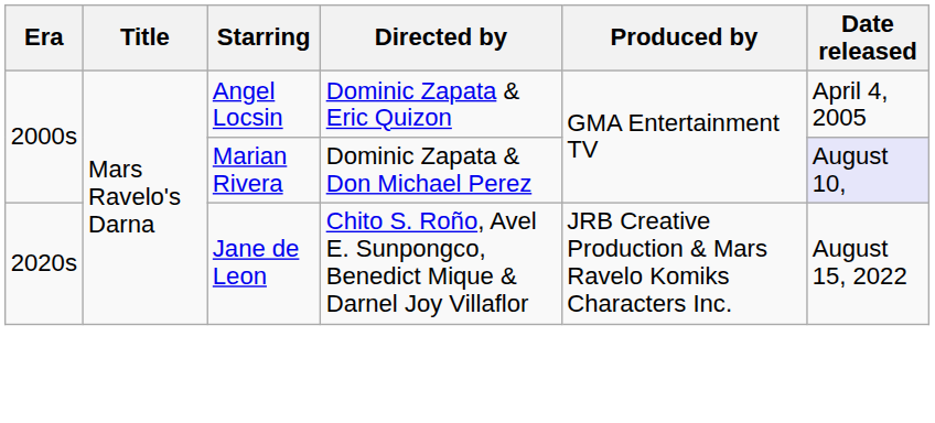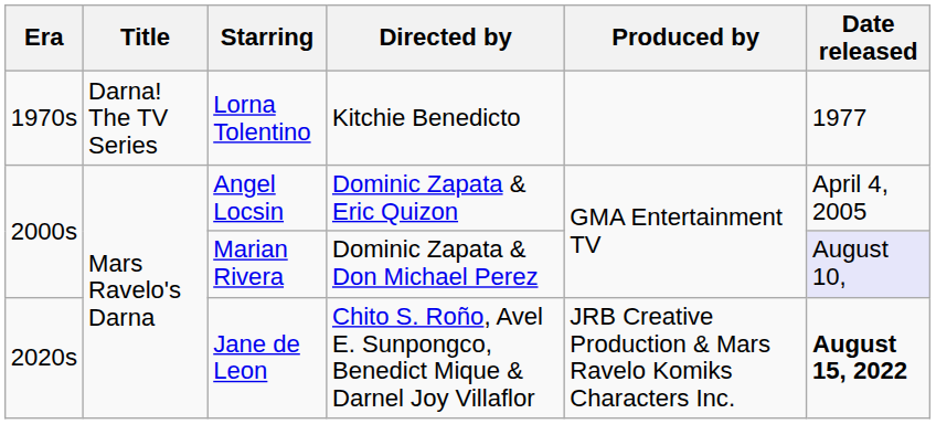 <table class="wikitable sortable">
 <tr>
 <th>Era</th>
 <th>Title</th>
 <th>Starring</th>
 <th>Directed by</th>
 <th>Produced by</th>
 <th>Date released</th>
+</tr>
+<tr>
+<td>1970s</td>
+<td>Darna! The TV Series</td>
+<td><a href='#'>Lorna Tolentino</a></td>
+<td>Kitchie Benedicto</td>
+<td></td>
+<td>1977</td>
 </tr>
 <tr>
 <td rowspan="2">2000s</td>
 <td rowspan="3">Mars Ravelo's Darna</td>
 <td><a href='#'>Angel Locsin</a></td>
 <td><a href='#'>Dominic Zapata</a> & <a href='#'>Eric Quizon</a></td>
 <td rowspan="2">GMA Entertainment TV</td>
 <td>April 4, 2005</td>
 </tr>
 <tr>
 <td><a href='#'>Marian Rivera</a></td>
 <td>Dominic Zapata & <a href='#'>Don Michael Perez</a></td>
 <td style="background: lavender;">August 10,</td>
 </tr>
 <tr>
 <td>2020s</td>
 <td><a href='#'>Jane de Leon</a></td>
 <td><a href='#'>Chito S. Roño</a>, Avel E. Sunpongco, Benedict Mique & Darnel Joy Villaflor</td>
 <td>JRB Creative Production & Mars Ravelo Komiks Characters Inc.</td>
-<td>August 15, 2022</td>
+<td><strong>August 15, 2022</strong></td>
 </tr>
 </table>
